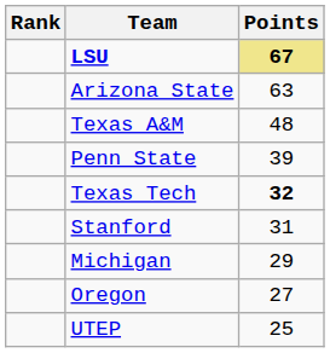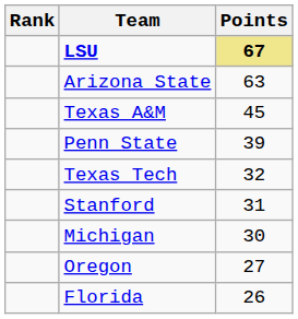 <table class="wikitable sortable" style="text-align:center">
 <tr>
 <th>Rank</th>
 <th>Team</th>
 <th>Points</th>
 </tr>
 <tr>
 <td></td>
 <td align="left"><strong><a href='#'>LSU</a></strong></td>
 <td style="background: khaki;"><strong>67</strong></td>
 </tr>
 <tr>
 <td></td>
 <td align="left"><a href='#'>Arizona State</a></td>
 <td>63</td>
 </tr>
 <tr>
 <td></td>
 <td align="left"><a href='#'>Texas A&M</a></td>
-<td>48</td>
+<td>45</td>
 </tr>
 <tr>
 <td></td>
 <td align="left"><a href='#'>Penn State</a></td>
 <td>39</td>
 </tr>
 <tr>
 <td></td>
 <td align="left"><a href='#'>Texas Tech</a></td>
-<td><strong>32</strong></td>
+<td>32</td>
 </tr>
 <tr>
 <td></td>
 <td align="left"><a href='#'>Stanford</a></td>
 <td>31</td>
 </tr>
 <tr>
 <td></td>
 <td align="left"><a href='#'>Michigan</a></td>
-<td>29</td>
+<td>30</td>
 </tr>
 <tr>
 <td></td>
 <td align="left"><a href='#'>Oregon</a></td>
 <td>27</td>
 </tr>
 <tr>
 <td></td>
-<td align="left"><a href='#'>UTEP</a></td>
-<td>25</td>
+<td align="left"><a href='#'>Florida</a></td>
+<td>26</td>
 </tr>
 </table>
